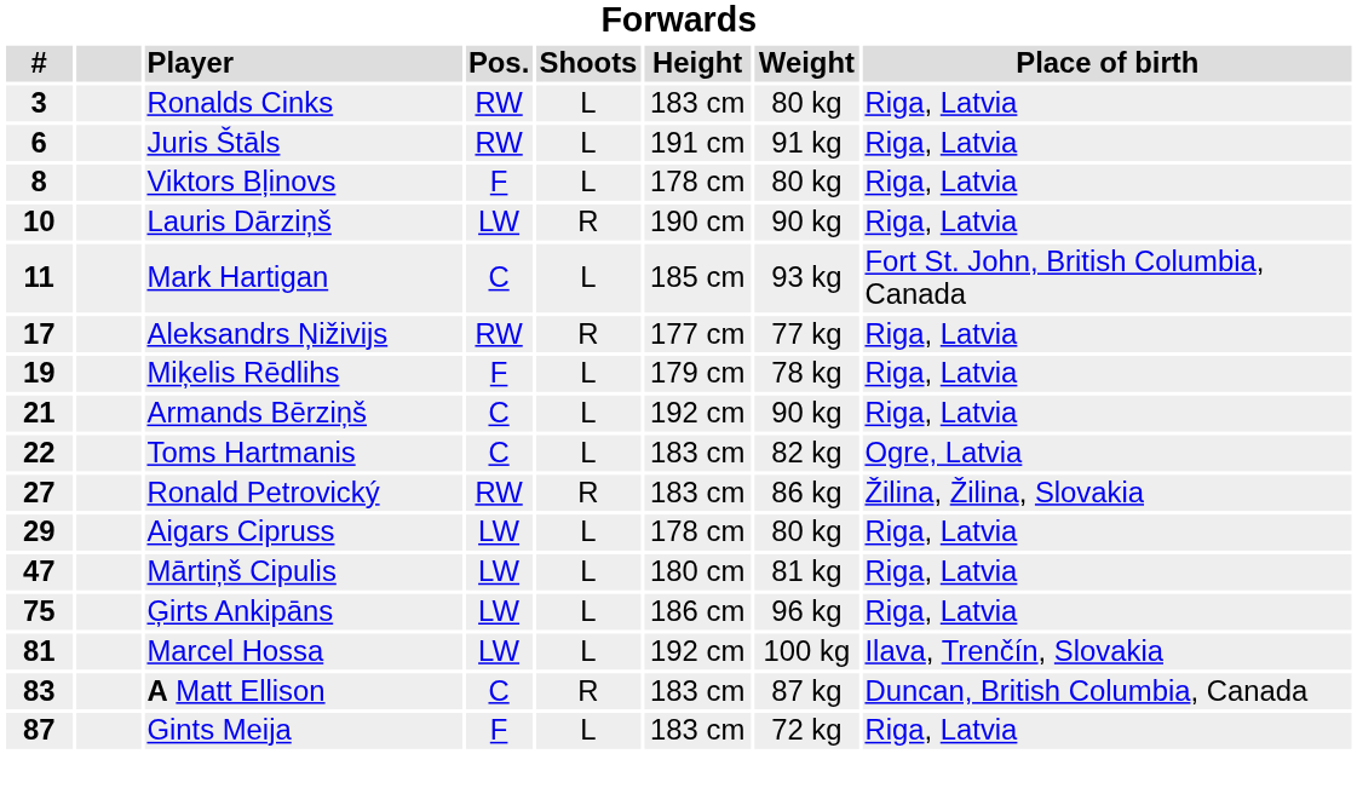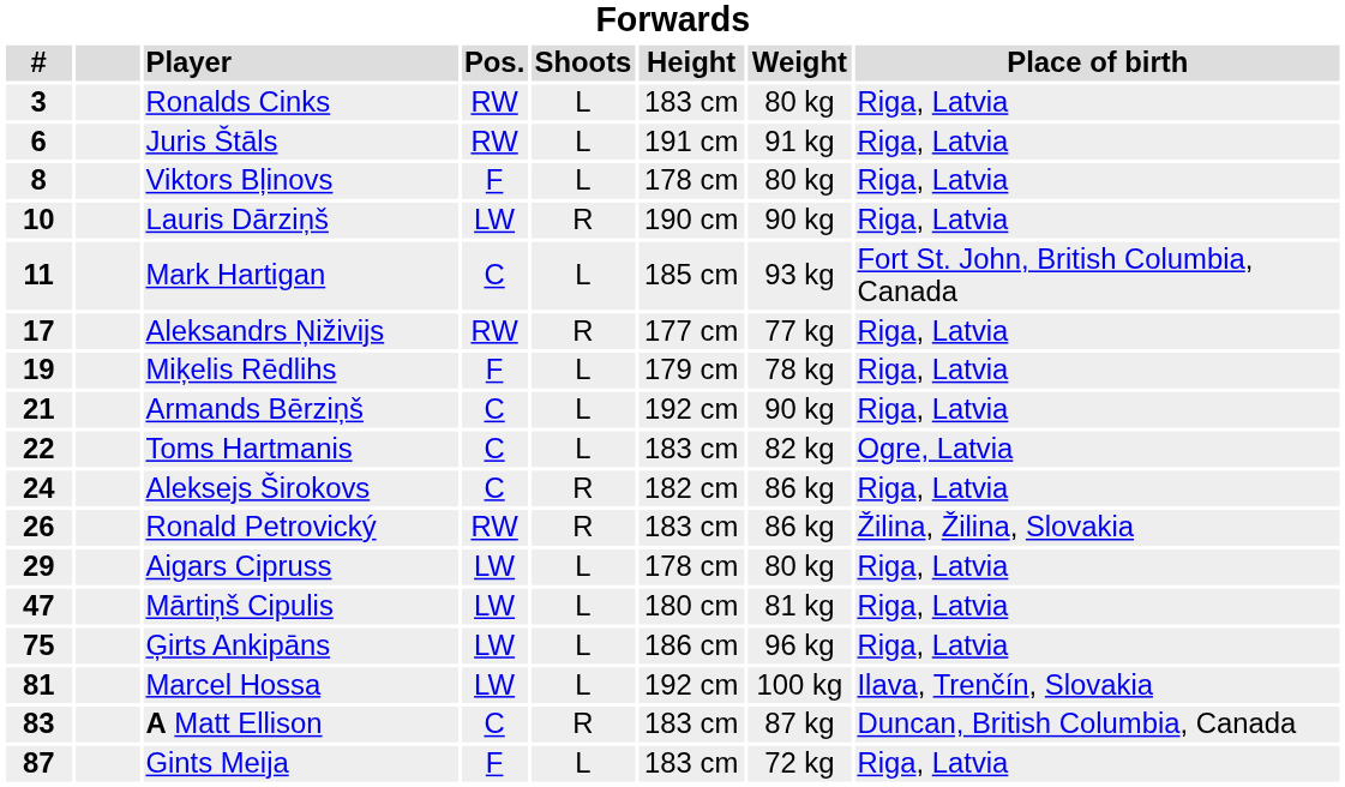 <table width=750>
 <tr>
 <th colspan=8><div><big>Forwards</big></div></th>
 </tr>
 <tr bgcolor="#dddddd">
 <th width=5%>#</th>
 <th width=5%></th>
 <td align=left!!width=35%><strong>Player</strong></td>
 <th width=5%><strong>Pos.</strong></th>
 <th width=8%><strong>Shoots</strong></th>
 <th width=8%><strong>Height</strong></th>
 <th width=8%><strong>Weight</strong></th>
 <th width=37%>Place of birth</th>
 </tr>
 <tr bgcolor="#eeeeee">
 <td align=center><strong>3</strong></td>
 <td align=center></td>
 <td><a href='#'>Ronalds Cinks</a></td>
 <td align=center><a href='#'>RW</a></td>
 <td align=center>L</td>
 <td align=center>183 cm</td>
 <td align=center>80 kg</td>
 <td><a href='#'>Riga</a>, <a href='#'>Latvia</a></td>
 </tr>
 <tr bgcolor="#eeeeee">
 <td align=center><strong>6</strong></td>
 <td align=center></td>
 <td><a href='#'>Juris Štāls</a></td>
 <td align=center><a href='#'>RW</a></td>
 <td align=center>L</td>
 <td align=center>191 cm</td>
 <td align=center>91 kg</td>
 <td><a href='#'>Riga</a>, <a href='#'>Latvia</a></td>
 </tr>
 <tr bgcolor="#eeeeee">
 <td align=center><strong>8</strong></td>
 <td align=center></td>
 <td><a href='#'>Viktors Bļinovs</a></td>
 <td align=center><a href='#'>F</a></td>
 <td align=center>L</td>
 <td align=center>178 cm</td>
 <td align=center>80 kg</td>
 <td><a href='#'>Riga</a>, <a href='#'>Latvia</a></td>
 </tr>
 <tr bgcolor="#eeeeee">
 <td align=center><strong>10</strong></td>
 <td align=center></td>
 <td><a href='#'>Lauris Dārziņš</a></td>
 <td align=center><a href='#'>LW</a></td>
 <td align=center>R</td>
 <td align=center>190 cm</td>
 <td align=center>90 kg</td>
 <td><a href='#'>Riga</a>, <a href='#'>Latvia</a></td>
 </tr>
 <tr bgcolor="#eeeeee">
 <td align=center><strong>11</strong></td>
 <td align=center></td>
 <td><a href='#'>Mark Hartigan</a></td>
 <td align=center><a href='#'>C</a></td>
 <td align=center>L</td>
 <td align=center>185 cm</td>
 <td align=center>93 kg</td>
 <td><a href='#'>Fort St. John, British Columbia</a>, Canada</td>
 </tr>
 <tr bgcolor="#eeeeee">
 <td align=center><strong>17</strong></td>
 <td align=center></td>
 <td><a href='#'>Aleksandrs Ņiživijs</a></td>
 <td align=center><a href='#'>RW</a></td>
 <td align=center>R</td>
 <td align=center>177 cm</td>
 <td align=center>77 kg</td>
 <td><a href='#'>Riga</a>, <a href='#'>Latvia</a></td>
 </tr>
 <tr bgcolor="#eeeeee">
 <td align=center><strong>19</strong></td>
 <td align=center></td>
 <td><a href='#'>Miķelis Rēdlihs</a></td>
 <td align=center><a href='#'>F</a></td>
 <td align=center>L</td>
 <td align=center>179 cm</td>
 <td align=center>78 kg</td>
 <td><a href='#'>Riga</a>, <a href='#'>Latvia</a></td>
 </tr>
 <tr bgcolor="#eeeeee">
 <td align=center><strong>21</strong></td>
 <td align=center></td>
 <td><a href='#'>Armands Bērziņš</a></td>
 <td align=center><a href='#'>C</a></td>
 <td align=center>L</td>
 <td align=center>192 cm</td>
 <td align=center>90 kg</td>
 <td><a href='#'>Riga</a>, <a href='#'>Latvia</a></td>
 </tr>
 <tr bgcolor="#eeeeee">
 <td align=center><strong>22</strong></td>
 <td align=center></td>
 <td><a href='#'>Toms Hartmanis</a></td>
 <td align=center><a href='#'>C</a></td>
 <td align=center>L</td>
 <td align=center>183 cm</td>
 <td align=center>82 kg</td>
 <td><a href='#'>Ogre, Latvia</a></td>
 </tr>
 <tr bgcolor="#eeeeee">
-<td align=center><strong>27</strong></td>
+<td align=center><strong>24</strong></td>
+<td align=center></td>
+<td><a href='#'>Aleksejs Širokovs</a></td>
+<td align=center><a href='#'>C</a></td>
+<td align=center>R</td>
+<td align=center>182 cm</td>
+<td align=center>86 kg</td>
+<td><a href='#'>Riga</a>, <a href='#'>Latvia</a></td>
+</tr>
+<tr bgcolor="#eeeeee">
+<td align=center><strong>26</strong></td>
 <td align=center></td>
 <td><a href='#'>Ronald Petrovický</a></td>
 <td align=center><a href='#'>RW</a></td>
 <td align=center>R</td>
 <td align=center>183 cm</td>
 <td align=center>86 kg</td>
 <td><a href='#'>Žilina</a>, <a href='#'>Žilina</a>, <a href='#'>Slovakia</a></td>
 </tr>
 <tr bgcolor="#eeeeee">
 <td align=center><strong>29</strong></td>
 <td align=center></td>
 <td><a href='#'>Aigars Cipruss</a></td>
 <td align=center><a href='#'>LW</a></td>
 <td align=center>L</td>
 <td align=center>178 cm</td>
 <td align=center>80 kg</td>
 <td><a href='#'>Riga</a>, <a href='#'>Latvia</a></td>
 </tr>
 <tr bgcolor="#eeeeee">
 <td align=center><strong>47</strong></td>
 <td align=center></td>
 <td><a href='#'>Mārtiņš Cipulis</a></td>
 <td align=center><a href='#'>LW</a></td>
 <td align=center>L</td>
 <td align=center>180 cm</td>
 <td align=center>81 kg</td>
 <td><a href='#'>Riga</a>, <a href='#'>Latvia</a></td>
 </tr>
 <tr bgcolor="#eeeeee">
 <td align=center><strong>75</strong></td>
 <td align=center></td>
 <td><a href='#'>Ģirts Ankipāns</a></td>
 <td align=center><a href='#'>LW</a></td>
 <td align=center>L</td>
 <td align=center>186 cm</td>
 <td align=center>96 kg</td>
 <td><a href='#'>Riga</a>, <a href='#'>Latvia</a></td>
 </tr>
 <tr bgcolor="#eeeeee">
 <td align=center><strong>81</strong></td>
 <td align=center></td>
 <td><a href='#'>Marcel Hossa</a></td>
 <td align=center><a href='#'>LW</a></td>
 <td align=center>L</td>
 <td align=center>192 cm</td>
 <td align=center>100 kg</td>
 <td><a href='#'>Ilava</a>, <a href='#'>Trenčín</a>, <a href='#'>Slovakia</a></td>
 </tr>
 <tr bgcolor="#eeeeee">
 <td align=center><strong>83</strong></td>
 <td align=center></td>
 <td><strong>A</strong> <a href='#'>Matt Ellison</a></td>
 <td align=center><a href='#'>C</a></td>
 <td align=center>R</td>
 <td align=center>183 cm</td>
 <td align=center>87 kg</td>
 <td><a href='#'>Duncan, British Columbia</a>, Canada</td>
 </tr>
 <tr bgcolor="#eeeeee">
 <td align=center><strong>87</strong></td>
 <td align=center></td>
 <td><a href='#'>Gints Meija</a></td>
 <td align=center><a href='#'>F</a></td>
 <td align=center>L</td>
 <td align=center>183 cm</td>
 <td align=center>72 kg</td>
 <td><a href='#'>Riga</a>, <a href='#'>Latvia</a></td>
 </tr>
 </table>
